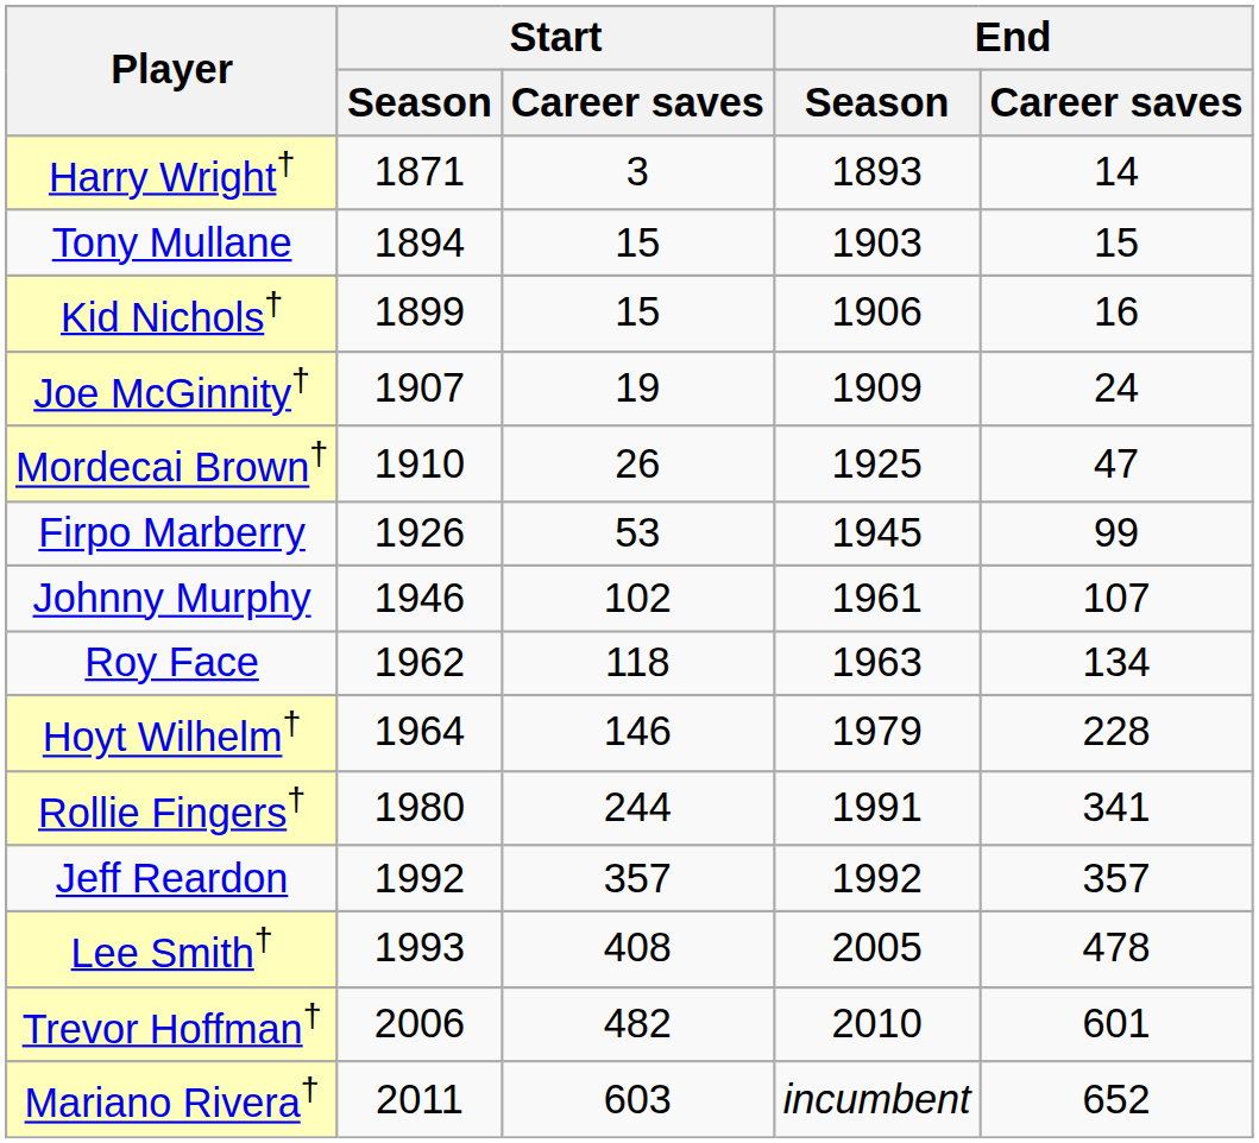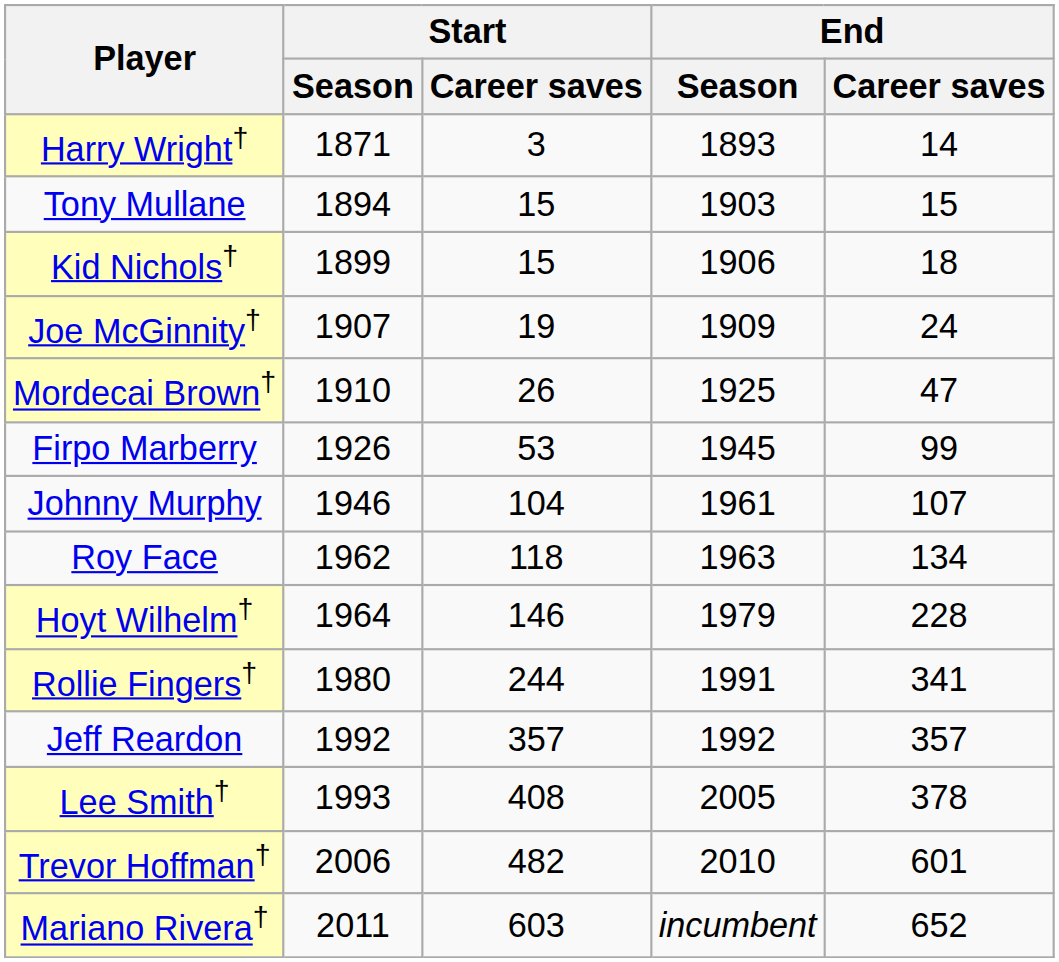 <table class="wikitable" style="text-align:center;">
 <tr>
 <th rowspan=2>Player</th>
 <th colspan=2>Start</th>
 <th colspan=2>End</th>
 </tr>
 <tr>
 <th>Season</th>
 <th>Career saves</th>
 <th>Season</th>
 <th>Career saves</th>
 </tr>
 <tr>
 <td style="background:#ffb;"><a href='#'>Harry Wright</a><sup>†</sup></td>
 <td>1871</td>
 <td>3</td>
 <td>1893</td>
 <td>14</td>
 </tr>
 <tr>
 <td><a href='#'>Tony Mullane</a></td>
 <td>1894</td>
 <td>15</td>
 <td>1903</td>
 <td>15</td>
 </tr>
 <tr>
 <td style="background:#ffb;"><a href='#'>Kid Nichols</a><sup>†</sup></td>
 <td>1899</td>
 <td>15</td>
 <td>1906</td>
-<td>16</td>
+<td>18</td>
 </tr>
 <tr>
 <td style="background:#ffb;"><a href='#'>Joe McGinnity</a><sup>†</sup></td>
 <td>1907</td>
 <td>19</td>
 <td>1909</td>
 <td>24</td>
 </tr>
 <tr>
 <td style="background:#ffb;"><a href='#'>Mordecai Brown</a><sup>†</sup></td>
 <td>1910</td>
 <td>26</td>
 <td>1925</td>
 <td>47</td>
 </tr>
 <tr>
 <td><a href='#'>Firpo Marberry</a></td>
 <td>1926</td>
 <td>53</td>
 <td>1945</td>
 <td>99</td>
 </tr>
 <tr>
 <td><a href='#'>Johnny Murphy</a></td>
 <td>1946</td>
-<td>102</td>
+<td>104</td>
 <td>1961</td>
 <td>107</td>
 </tr>
 <tr>
 <td><a href='#'>Roy Face</a></td>
 <td>1962</td>
 <td>118</td>
 <td>1963</td>
 <td>134</td>
 </tr>
 <tr>
 <td style="background:#ffb;"><a href='#'>Hoyt Wilhelm</a><sup>†</sup></td>
 <td>1964</td>
 <td>146</td>
 <td>1979</td>
 <td>228</td>
 </tr>
 <tr>
 <td style="background:#ffb;"><a href='#'>Rollie Fingers</a><sup>†</sup></td>
 <td>1980</td>
 <td>244</td>
 <td>1991</td>
 <td>341</td>
 </tr>
 <tr>
 <td><a href='#'>Jeff Reardon</a></td>
 <td>1992</td>
 <td>357</td>
 <td>1992</td>
 <td>357</td>
 </tr>
 <tr>
 <td style="background:#ffb;"><a href='#'>Lee Smith</a><sup>†</sup></td>
 <td>1993</td>
 <td>408</td>
 <td>2005</td>
-<td>478</td>
+<td>378</td>
 </tr>
 <tr>
 <td style="background:#ffb;"><a href='#'>Trevor Hoffman</a><sup>†</sup></td>
 <td>2006</td>
 <td>482</td>
 <td>2010</td>
 <td>601</td>
 </tr>
 <tr>
 <td style="background:#ffb;"><a href='#'>Mariano Rivera</a><sup>†</sup></td>
 <td>2011</td>
 <td>603</td>
 <td><em>incumbent</em></td>
 <td>652</td>
 </tr>
 </table>
